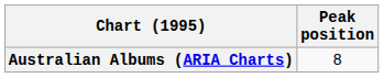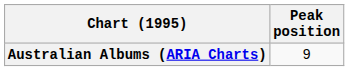 <table class="wikitable sortable plainrowheaders" style="text-align:center">
 <tr>
 <th scope="col">Chart (1995)</th>
 <th scope="col">Peak<br>position</th>
 </tr>
 <tr>
 <th scope="row">Australian Albums (<a href='#'>ARIA Charts</a>)</th>
-<td>8</td>
+<td>9</td>
 </tr>
 </table>
